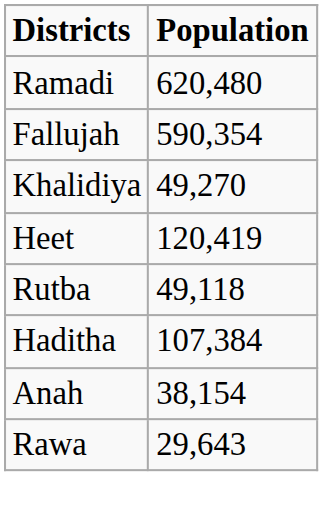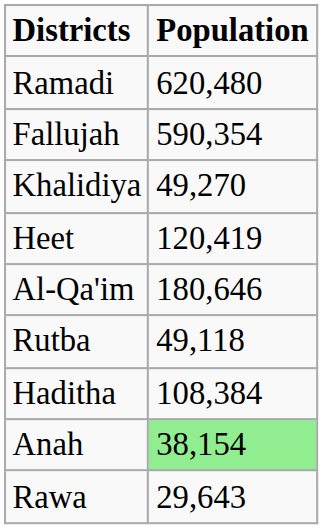 <table class="wikitable">
 <tr>
 </tr>
 <tr>
 <td><strong>Districts</strong></td>
 <td><strong>Population</strong></td>
 </tr>
 <tr>
 <td>Ramadi</td>
 <td>620,480</td>
 </tr>
 <tr>
 <td>Fallujah</td>
 <td>590,354</td>
 </tr>
 <tr>
 <td>Khalidiya</td>
 <td>49,270</td>
 </tr>
 <tr>
 <td>Heet</td>
 <td>120,419</td>
 </tr>
 <tr>
+<td>Al-Qa'im</td>
+<td>180,646</td>
+</tr>
+<tr>
 <td>Rutba</td>
 <td>49,118</td>
 </tr>
 <tr>
 <td>Haditha</td>
-<td>107,384</td>
+<td>108,384</td>
 </tr>
 <tr>
 <td>Anah</td>
-<td>38,154</td>
+<td style="background: lightgreen;">38,154</td>
 </tr>
 <tr>
 <td>Rawa</td>
 <td>29,643</td>
 </tr>
 </table>
